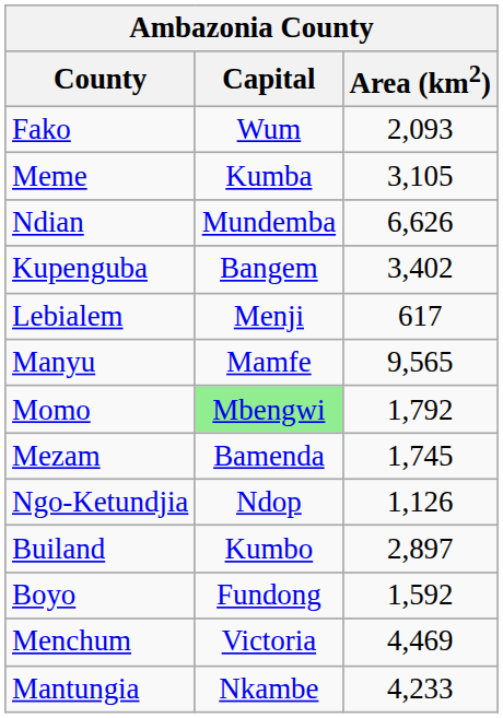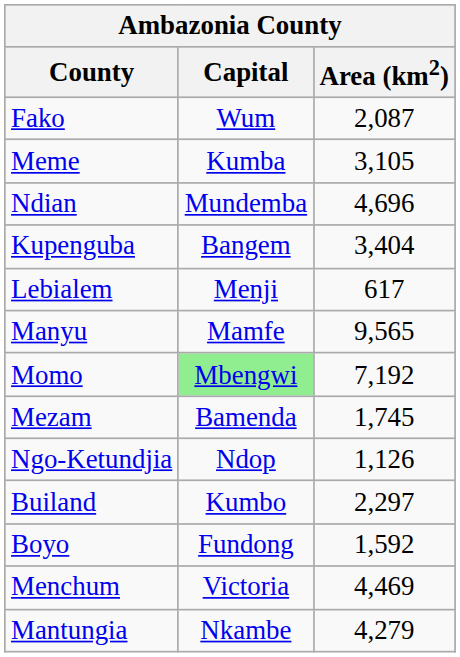 <table class="wikitable sortable">
 <tr>
 <th colspan="9">Ambazonia County</th>
 </tr>
 <tr>
 <th align="left">County</th>
 <th>Capital</th>
 <th>Area (km<sup>2</sup>)</th>
 </tr>
 <tr>
 <td align="left"><a href='#'>Fako</a></td>
 <td align="center"><a href='#'>Wum</a></td>
-<td align="center">2,093</td>
+<td align="center">2,087</td>
 </tr>
 <tr>
 <td align="left"><a href='#'>Meme</a></td>
 <td align="center"><a href='#'>Kumba</a></td>
 <td align="center">3,105</td>
 </tr>
 <tr>
 <td align="left"><a href='#'>Ndian</a></td>
 <td align="center"><a href='#'>Mundemba</a></td>
-<td align="center">6,626</td>
+<td align="center">4,696</td>
 </tr>
 <tr>
 <td align="left"><a href='#'>Kupenguba</a></td>
 <td align="center"><a href='#'>Bangem</a></td>
-<td align="center">3,402</td>
+<td align="center">3,404</td>
 </tr>
 <tr>
 <td align="left"><a href='#'>Lebialem</a></td>
 <td align="center"><a href='#'>Menji</a></td>
 <td align="center">617</td>
 </tr>
 <tr>
 <td align="left"><a href='#'>Manyu</a></td>
 <td align="center"><a href='#'>Mamfe</a></td>
 <td align="center">9,565</td>
 </tr>
 <tr>
 <td align="left"><a href='#'>Momo</a></td>
 <td align="center" style="background: lightgreen;"><a href='#'>Mbengwi</a></td>
-<td align="center">1,792</td>
+<td align="center">7,192</td>
 </tr>
 <tr>
 <td align="left"><a href='#'>Mezam</a></td>
 <td align="center"><a href='#'>Bamenda</a></td>
 <td align="center">1,745</td>
 </tr>
 <tr>
 <td align="left"><a href='#'>Ngo-Ketundjia</a></td>
 <td align="center"><a href='#'>Ndop</a></td>
 <td align="center">1,126</td>
 </tr>
 <tr>
 <td align="left"><a href='#'>Builand</a></td>
 <td align="center"><a href='#'>Kumbo</a></td>
-<td align="center">2,897</td>
+<td align="center">2,297</td>
 </tr>
 <tr>
 <td align="left"><a href='#'>Boyo</a></td>
 <td align="center"><a href='#'>Fundong</a></td>
 <td align="center">1,592</td>
 </tr>
 <tr>
 <td align="left"><a href='#'>Menchum</a></td>
 <td align="center"><a href='#'>Victoria</a></td>
 <td align="center">4,469</td>
 </tr>
 <tr>
 <td align="left"><a href='#'>Mantungia</a></td>
 <td align="center"><a href='#'>Nkambe</a></td>
-<td align="center">4,233</td>
+<td align="center">4,279</td>
 </tr>
 </table>
